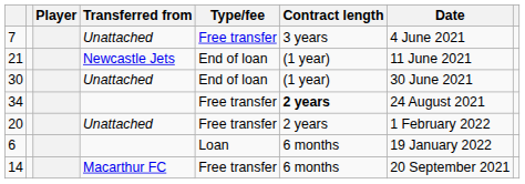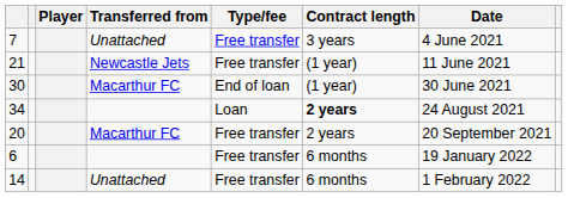 <table class="wikitable plainrowheaders sortable" style="text-align:center; text-align:left">
 <tr>
 <th scope="col"></th>
 <th scope="col"></th>
 <th scope="col">Player</th>
 <th scope="col">Transferred from</th>
 <th scope="col">Type/fee</th>
 <th scope="col">Contract length</th>
 <th scope="col">Date</th>
 <th scope="col" class="unsortable"></th>
 </tr>
 <tr>
 <td>7</td>
 <td></td>
 <th scope="row"></th>
 <td><em>Unattached</em></td>
 <td><a href='#'>Free transfer</a></td>
 <td>3 years</td>
 <td>4 June 2021</td>
 <td></td>
 </tr>
 <tr>
 <td>21</td>
 <td></td>
 <th scope="row"></th>
 <td><a href='#'>Newcastle Jets</a></td>
-<td>End of loan</td>
+<td>Free transfer</td>
 <td>(1 year)</td>
 <td>11 June 2021</td>
 <td></td>
 </tr>
 <tr>
 <td>30</td>
 <td></td>
 <th scope="row"></th>
-<td><em>Unattached</em></td>
+<td><a href='#'>Macarthur FC</a></td>
 <td>End of loan</td>
 <td>(1 year)</td>
 <td>30 June 2021</td>
 <td></td>
 </tr>
 <tr>
 <td>34</td>
 <td></td>
 <th scope="row"></th>
 <td></td>
-<td>Free transfer</td>
+<td>Loan</td>
 <td><strong>2 years</strong></td>
 <td>24 August 2021</td>
 <td></td>
 </tr>
 <tr>
 <td>20</td>
 <td></td>
 <th scope="row"></th>
-<td><em>Unattached</em></td>
+<td><a href='#'>Macarthur FC</a></td>
 <td>Free transfer</td>
 <td>2 years</td>
-<td>1 February 2022</td>
+<td>20 September 2021</td>
 <td></td>
 </tr>
 <tr>
 <td>6</td>
 <td></td>
 <th scope="row"></th>
 <td></td>
-<td>Loan</td>
+<td>Free transfer</td>
 <td>6 months</td>
 <td>19 January 2022</td>
 <td></td>
 </tr>
 <tr>
 <td>14</td>
 <td></td>
 <th scope="row"></th>
-<td><a href='#'>Macarthur FC</a></td>
+<td><em>Unattached</em></td>
 <td>Free transfer</td>
 <td>6 months</td>
-<td>20 September 2021</td>
+<td>1 February 2022</td>
 <td></td>
 </tr>
 </table>
